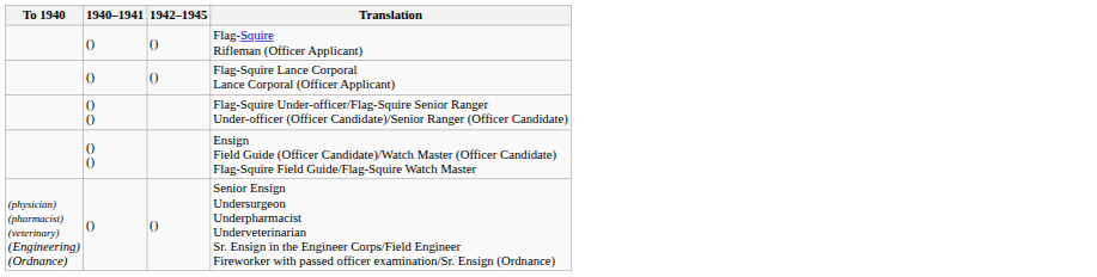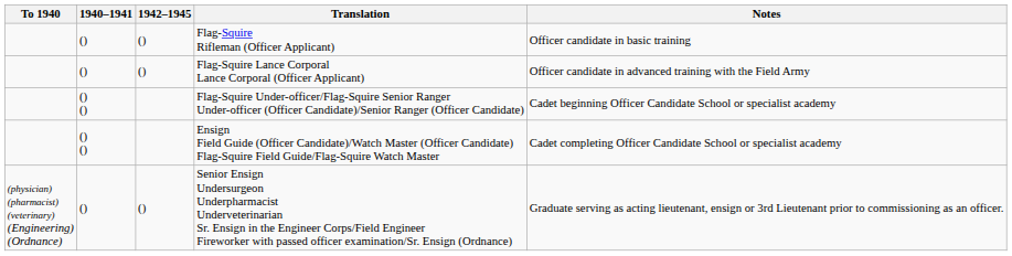 <table class="wikitable">
 <tr>
 <th>To 1940</th>
 <th>1940–1941</th>
 <th>1942–1945</th>
 <th>Translation</th>
+<th>Notes</th>
 </tr>
 <tr>
 <td></td>
 <td> ()</td>
 <td> ()</td>
 <td>Flag-<a href='#'>Squire</a><br>Rifleman (Officer Applicant)</td>
+<td>Officer candidate in basic training</td>
 </tr>
 <tr>
 <td></td>
 <td> ()</td>
 <td> ()</td>
 <td>Flag-Squire Lance Corporal<br> Lance Corporal (Officer Applicant)</td>
+<td>Officer candidate in advanced training with the Field Army</td>
 </tr>
 <tr>
 <td></td>
 <td> ()<br> ()</td>
 <td></td>
 <td>Flag-Squire Under-officer/Flag-Squire Senior Ranger<br> Under-officer (Officer Candidate)/Senior Ranger (Officer Candidate)</td>
+<td>Cadet beginning Officer Candidate School or specialist academy</td>
 </tr>
 <tr>
 <td></td>
 <td> ()<br> ()</td>
 <td></td>
 <td>Ensign<br> Field Guide (Officer Candidate)/Watch Master (Officer Candidate)<br> Flag-Squire Field Guide/Flag-Squire Watch Master</td>
+<td>Cadet completing Officer Candidate School or specialist academy</td>
 </tr>
 <tr>
 <td><br> <em><small>(physician)</small></em><br> <em><small>(pharmacist)</small></em><br> <em><small>(veterinary)</small></em><br> <em>(Engineering)</em><br> <em>(Ordnance)</em></td>
 <td> ()</td>
 <td> ()</td>
 <td>Senior Ensign<br>Undersurgeon<br>Underpharmacist<br>Underveterinarian<br>Sr. Ensign in the Engineer Corps/Field Engineer<br>Fireworker with passed officer examination/Sr. Ensign (Ordnance)</td>
+<td>Graduate serving as acting lieutenant, ensign or 3rd Lieutenant prior to commissioning as an officer.</td>
 </tr>
 </table>
